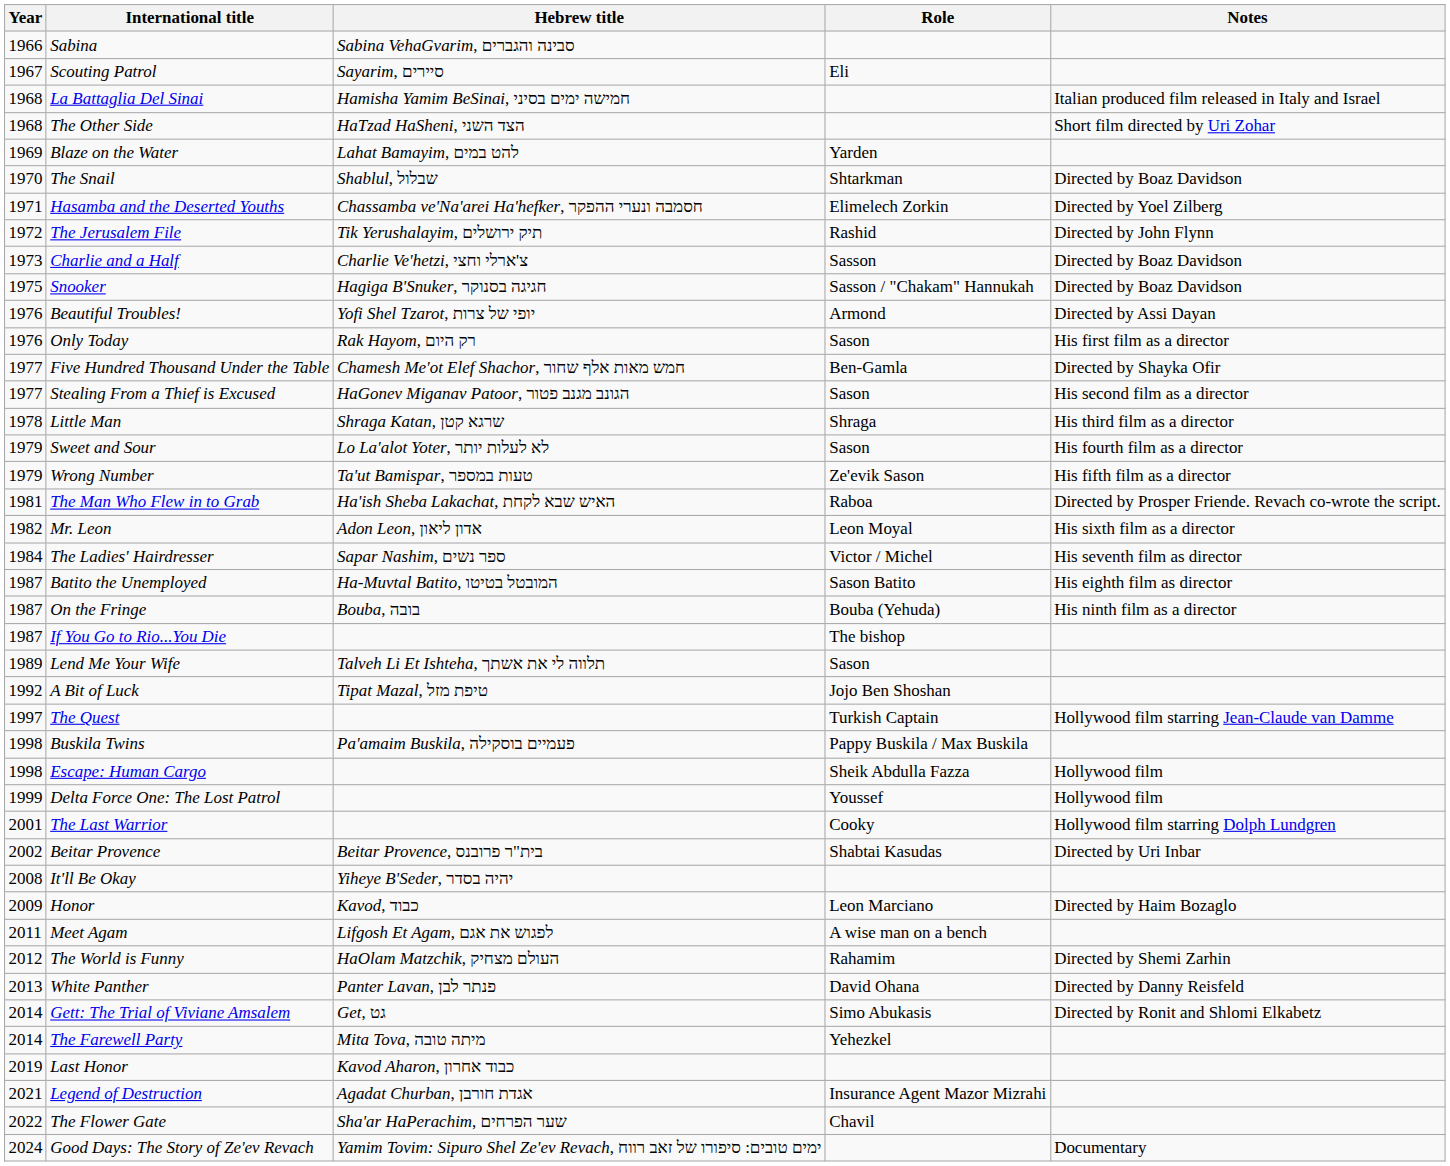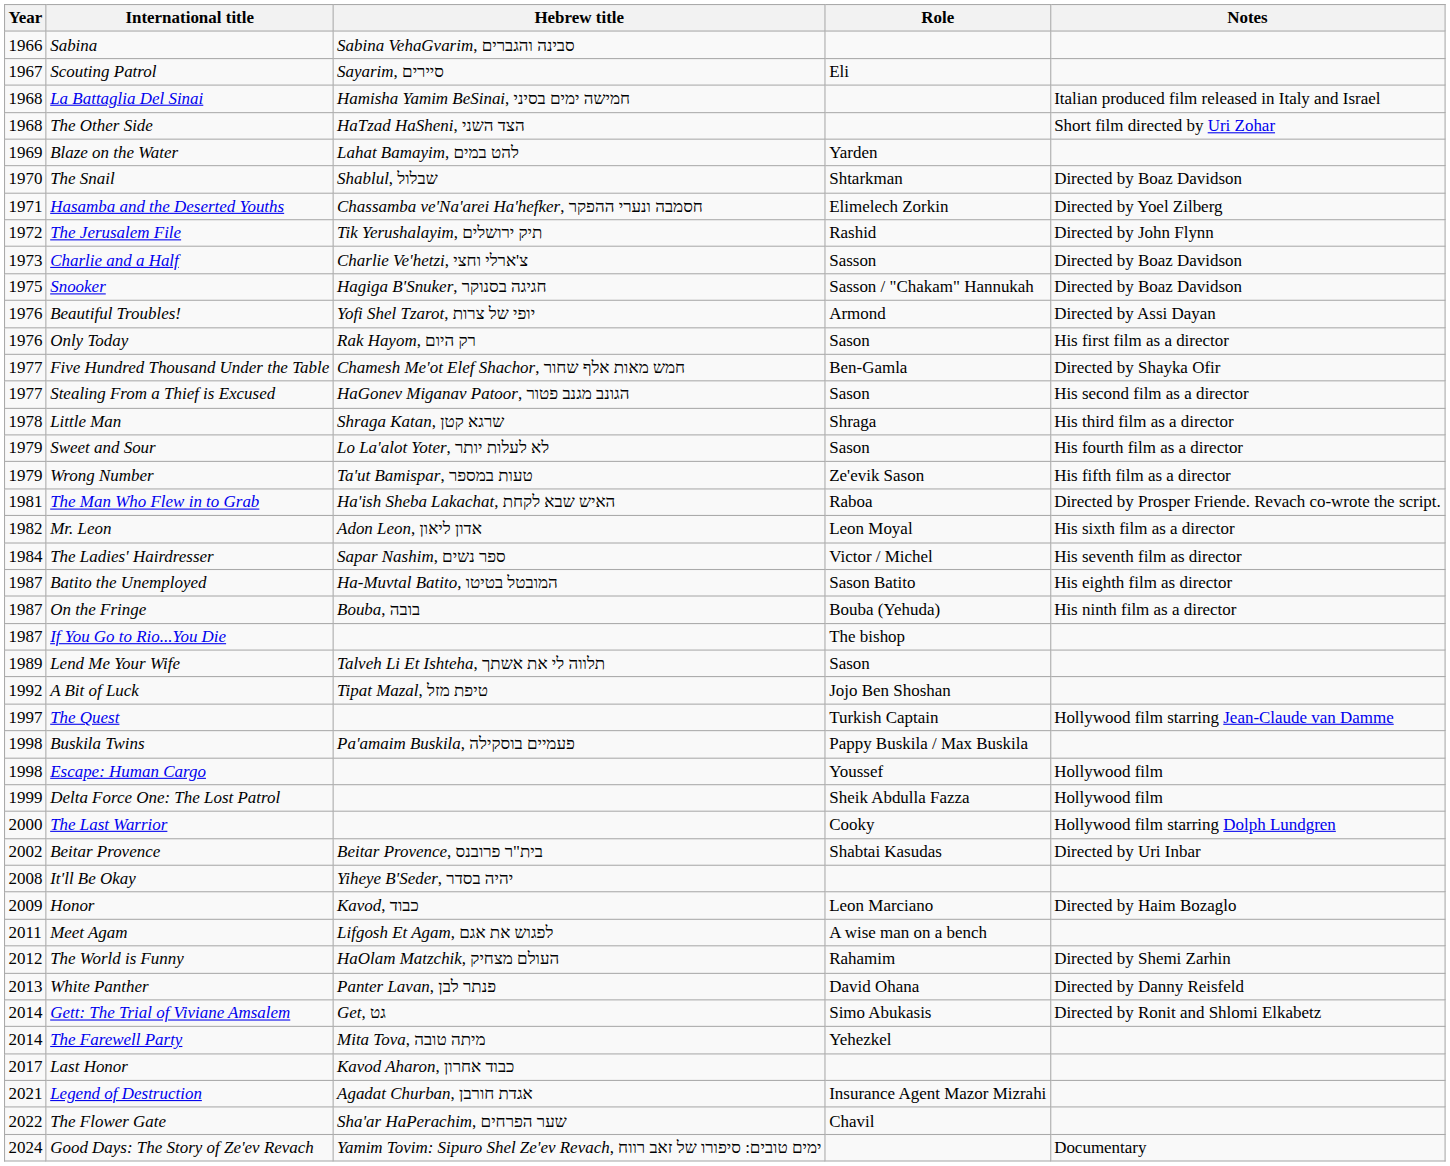 <table class="wikitable sortable">
 <tr>
 <th>Year</th>
 <th>International title</th>
 <th>Hebrew title</th>
 <th>Role</th>
 <th>Notes</th>
 </tr>
 <tr>
 <td>1966</td>
 <td><em>Sabina</em></td>
 <td><em>Sabina VehaGvarim</em>, סבינה והגברים</td>
 <td></td>
 <td></td>
 </tr>
 <tr>
 <td>1967</td>
 <td><em>Scouting Patrol</em></td>
 <td><em>Sayarim</em>, סיירים</td>
 <td>Eli</td>
 <td></td>
 </tr>
 <tr>
 <td>1968</td>
 <td><em><a href='#'>La Battaglia Del Sinai</a></em></td>
 <td><em>Hamisha Yamim BeSinai</em>, חמישה ימים בסיני</td>
 <td></td>
 <td>Italian produced film released in Italy and Israel</td>
 </tr>
 <tr>
 <td>1968</td>
 <td><em>The Other Side</em></td>
 <td><em>HaTzad HaSheni</em>, הצד השני</td>
 <td></td>
 <td>Short film directed by <a href='#'>Uri Zohar</a></td>
 </tr>
 <tr>
 <td>1969</td>
 <td><em>Blaze on the Water</em></td>
 <td><em>Lahat Bamayim</em>, להט במים</td>
 <td>Yarden</td>
 <td></td>
 </tr>
 <tr>
 <td>1970</td>
 <td><em>The Snail</em></td>
 <td><em>Shablul</em>, שבלול</td>
 <td>Shtarkman</td>
 <td>Directed by Boaz Davidson</td>
 </tr>
 <tr>
 <td>1971</td>
 <td><em><a href='#'>Hasamba and the Deserted Youths</a></em></td>
 <td><em>Chassamba ve'Na'arei Ha'hefker</em>, חסמבה ונערי ההפקר</td>
 <td>Elimelech Zorkin</td>
 <td>Directed by Yoel Zilberg</td>
 </tr>
 <tr>
 <td>1972</td>
 <td><em><a href='#'>The Jerusalem File</a></em></td>
 <td><em>Tik Yerushalayim</em>, תיק ירושלים</td>
 <td>Rashid</td>
 <td>Directed by John Flynn</td>
 </tr>
 <tr>
 <td>1973</td>
 <td><em><a href='#'>Charlie and a Half</a></em></td>
 <td><em>Charlie Ve'hetzi</em>, צ'ארלי וחצי</td>
 <td>Sasson</td>
 <td>Directed by Boaz Davidson</td>
 </tr>
 <tr>
 <td>1975</td>
 <td><em><a href='#'>Snooker</a></em></td>
 <td><em>Hagiga B'Snuker</em>, חגיגה בסנוקר</td>
 <td>Sasson / "Chakam" Hannukah</td>
 <td>Directed by Boaz Davidson</td>
 </tr>
 <tr>
 <td>1976</td>
 <td><em>Beautiful Troubles!</em></td>
 <td><em>Yofi Shel Tzarot</em>, יופי של צרות</td>
 <td>Armond</td>
 <td>Directed by Assi Dayan</td>
 </tr>
 <tr>
 <td>1976</td>
 <td><em>Only Today</em></td>
 <td><em>Rak Hayom</em>, רק היום</td>
 <td>Sason</td>
 <td>His first film as a director</td>
 </tr>
 <tr>
 <td>1977</td>
 <td><em>Five Hundred Thousand Under the Table</em></td>
 <td><em>Chamesh Me'ot Elef Shachor</em>, חמש מאות אלף שחור</td>
 <td>Ben-Gamla</td>
 <td>Directed by Shayka Ofir</td>
 </tr>
 <tr>
 <td>1977</td>
 <td><em>Stealing From a Thief is Excused</em></td>
 <td><em>HaGonev Miganav Patoor</em>, הגונב מגנב פטור</td>
 <td>Sason</td>
 <td>His second film as a director</td>
 </tr>
 <tr>
 <td>1978</td>
 <td><em>Little Man</em></td>
 <td><em>Shraga Katan</em>, שרגא קטן</td>
 <td>Shraga</td>
 <td>His third film as a director</td>
 </tr>
 <tr>
 <td>1979</td>
 <td><em>Sweet and Sour</em></td>
 <td><em>Lo La'alot Yoter</em>, לא לעלות יותר</td>
 <td>Sason</td>
 <td>His fourth film as a director</td>
 </tr>
 <tr>
 <td>1979</td>
 <td><em>Wrong Number</em></td>
 <td><em>Ta'ut Bamispar</em>, טעות במספר</td>
 <td>Ze'evik Sason</td>
 <td>His fifth film as a director</td>
 </tr>
 <tr>
 <td>1981</td>
 <td><em><a href='#'>The Man Who Flew in to Grab</a></em></td>
 <td><em>Ha'ish Sheba Lakachat</em>, האיש שבא לקחת</td>
 <td>Raboa</td>
 <td>Directed by Prosper Friende. Revach co-wrote the script.</td>
 </tr>
 <tr>
 <td>1982</td>
 <td><em>Mr. Leon</em></td>
 <td><em>Adon Leon</em>, אדון ליאון</td>
 <td>Leon Moyal</td>
 <td>His sixth film as a director</td>
 </tr>
 <tr>
 <td>1984</td>
 <td><em>The Ladies' Hairdresser</em></td>
 <td><em>Sapar Nashim</em>, ספר נשים</td>
 <td>Victor / Michel</td>
 <td>His seventh film as director</td>
 </tr>
 <tr>
 <td>1987</td>
 <td><em>Batito the Unemployed</em></td>
 <td><em>Ha-Muvtal Batito</em>, המובטל בטיטו</td>
 <td>Sason Batito</td>
 <td>His eighth film as director</td>
 </tr>
 <tr>
 <td>1987</td>
 <td><em>On the Fringe</em></td>
 <td><em>Bouba</em>, בובה</td>
 <td>Bouba (Yehuda)</td>
 <td>His ninth film as a director</td>
 </tr>
 <tr>
 <td>1987</td>
 <td><em><a href='#'>If You Go to Rio...You Die</a></em></td>
 <td></td>
 <td>The bishop</td>
 <td></td>
 </tr>
 <tr>
 <td>1989</td>
 <td><em>Lend Me Your Wife</em></td>
 <td><em>Talveh Li Et Ishteha</em>, תלווה לי את אשתך</td>
 <td>Sason</td>
 <td></td>
 </tr>
 <tr>
 <td>1992</td>
 <td><em>A Bit of Luck</em></td>
 <td><em>Tipat Mazal</em>, טיפת מזל</td>
 <td>Jojo Ben Shoshan</td>
 <td></td>
 </tr>
 <tr>
 <td>1997</td>
 <td><em><a href='#'>The Quest</a></em></td>
 <td></td>
 <td>Turkish Captain</td>
 <td>Hollywood film starring <a href='#'>Jean-Claude van Damme</a></td>
 </tr>
 <tr>
 <td>1998</td>
 <td><em>Buskila Twins </em></td>
 <td><em>Pa'amaim Buskila</em>, פעמיים בוסקילה</td>
 <td>Pappy Buskila / Max Buskila</td>
 <td></td>
 </tr>
 <tr>
 <td>1998</td>
 <td><em><a href='#'>Escape: Human Cargo</a></em></td>
 <td></td>
-<td>Sheik Abdulla Fazza</td>
+<td>Youssef</td>
 <td>Hollywood film</td>
 </tr>
 <tr>
 <td>1999</td>
 <td><em>Delta Force One: The Lost Patrol</em></td>
 <td></td>
-<td>Youssef</td>
+<td>Sheik Abdulla Fazza</td>
 <td>Hollywood film</td>
 </tr>
 <tr>
-<td>2001</td>
+<td>2000</td>
 <td><em><a href='#'>The Last Warrior</a></em></td>
 <td></td>
 <td>Cooky</td>
 <td>Hollywood film starring <a href='#'>Dolph Lundgren</a></td>
 </tr>
 <tr>
 <td>2002</td>
 <td><em>Beitar Provence</em></td>
 <td><em>Beitar Provence</em>, בית"ר פרובנס</td>
 <td>Shabtai Kasudas</td>
 <td>Directed by Uri Inbar</td>
 </tr>
 <tr>
 <td>2008</td>
 <td><em>It'll Be Okay</em></td>
 <td><em>Yiheye B'Seder</em>, יהיה בסדר</td>
 <td></td>
 <td></td>
 </tr>
 <tr>
 <td>2009</td>
 <td><em>Honor</em></td>
 <td><em>Kavod</em>, כבוד</td>
 <td>Leon Marciano</td>
 <td>Directed by Haim Bozaglo</td>
 </tr>
 <tr>
 <td>2011</td>
 <td><em>Meet Agam</em></td>
 <td><em>Lifgosh Et Agam</em>, לפגוש את אגם</td>
 <td>A wise man on a bench</td>
 <td></td>
 </tr>
 <tr>
 <td>2012</td>
 <td><em>The World is Funny</em></td>
 <td><em>HaOlam Matzchik</em>, העולם מצחיק</td>
 <td>Rahamim</td>
 <td>Directed by Shemi Zarhin</td>
 </tr>
 <tr>
 <td>2013</td>
 <td><em>White Panther</em></td>
 <td><em>Panter Lavan</em>, פנתר לבן</td>
 <td>David Ohana</td>
 <td>Directed by Danny Reisfeld</td>
 </tr>
 <tr>
 <td>2014</td>
 <td><em><a href='#'>Gett: The Trial of Viviane Amsalem</a></em></td>
 <td><em>Get</em>, גט</td>
 <td>Simo Abukasis</td>
 <td>Directed by Ronit and Shlomi Elkabetz</td>
 </tr>
 <tr>
 <td>2014</td>
 <td><em><a href='#'>The Farewell Party</a></em></td>
 <td><em>Mita Tova</em>, מיתה טובה</td>
 <td>Yehezkel</td>
 <td></td>
 </tr>
 <tr>
-<td>2019</td>
+<td>2017</td>
 <td><em>Last Honor</em></td>
 <td><em>Kavod Aharon</em>, כבוד אחרון</td>
 <td></td>
 <td></td>
 </tr>
 <tr>
 <td>2021</td>
 <td><em><a href='#'>Legend of Destruction</a></em></td>
 <td><em>Agadat Churban</em>, אגדת חורבן</td>
 <td>Insurance Agent Mazor Mizrahi</td>
 <td></td>
 </tr>
 <tr>
 <td>2022</td>
 <td><em>The Flower Gate</em></td>
 <td><em>Sha'ar HaPerachim</em>, שער הפרחים</td>
 <td>Chavil</td>
 <td></td>
 </tr>
 <tr>
 <td>2024</td>
 <td><em>Good Days: The Story of Ze'ev Revach</em></td>
 <td><em>Yamim Tovim: Sipuro Shel Ze'ev Revach</em>, ימים טובים: סיפורו של זאב רווח</td>
 <td></td>
 <td>Documentary</td>
 </tr>
 </table>
